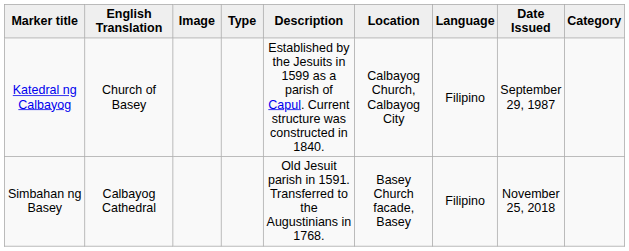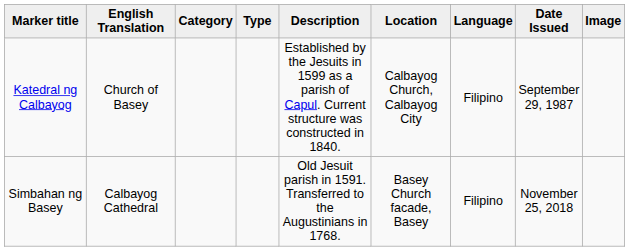 <table class="wikitable" style="width:90%; text-align:center;">
 <tr>
 <th style="width:20%; background:#efefef;">Marker title</th>
 <th style="width:20%; background:#efefef;">English Translation</th>
-<th style="width:10%; background:#efefef;">Image</th>
+<th style="width:10%; background:#efefef;">Category</th>
 <th style="width:10%; background:#efefef;">Type</th>
 <th style="width:20%; background:#efefef;">Description</th>
 <th style="width:20%; background:#efefef;">Location</th>
 <th style="width:10%; background:#efefef;">Language</th>
 <th style="width:10%; background:#efefef;">Date Issued</th>
-<th style="width:10%; background:#efefef;">Category</th>
+<th style="width:10%; background:#efefef;">Image</th>
 </tr>
 <tr>
 <td><a href='#'>Katedral ng Calbayog</a></td>
 <td>Church of Basey</td>
 <td></td>
 <td></td>
 <td>Established by the Jesuits in 1599 as a parish of <a href='#'>Capul</a>. Current structure was constructed in 1840.</td>
 <td>Calbayog Church, Calbayog City</td>
 <td>Filipino</td>
 <td>September 29, 1987</td>
 <td></td>
 </tr>
 <tr>
 <td>Simbahan ng Basey</td>
 <td>Calbayog Cathedral</td>
 <td></td>
 <td></td>
 <td>Old Jesuit parish in 1591. Transferred to the Augustinians in 1768.</td>
 <td>Basey Church facade, Basey</td>
 <td>Filipino</td>
 <td>November 25, 2018</td>
 <td></td>
 </tr>
 </table>
